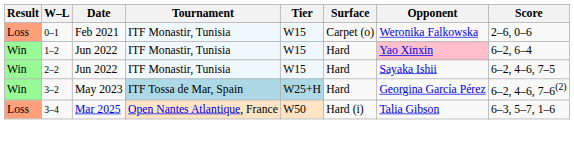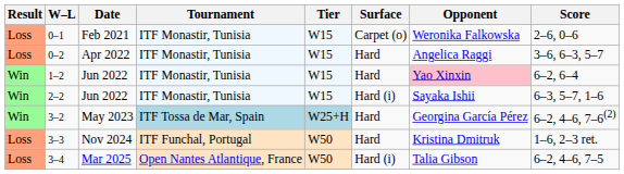 <table class="sortable wikitable">
 <tr>
 <th>Result</th>
 <th class="unsortable">W–L</th>
 <th>Date</th>
 <th>Tournament</th>
 <th>Tier</th>
 <th>Surface</th>
 <th>Opponent</th>
 <th class="unsortable">Score</th>
 </tr>
 <tr>
 <td style="background:#ffa07a;">Loss</td>
 <td><small>0–1</small></td>
 <td>Feb 2021</td>
 <td style="background:#f0f8ff;">ITF Monastir, Tunisia</td>
 <td style="background:#f0f8ff;">W15</td>
 <td>Carpet (o)</td>
 <td> <a href='#'>Weronika Falkowska</a></td>
 <td>2–6, 0–6</td>
 </tr>
 <tr>
+<td style="background:#ffa07a;">Loss</td>
+<td><small>0–2</small></td>
+<td>Apr 2022</td>
+<td style="background:#f0f8ff;">ITF Monastir, Tunisia</td>
+<td style="background:#f0f8ff;">W15</td>
+<td>Hard</td>
+<td> <a href='#'>Angelica Raggi</a></td>
+<td>3–6, 6–3, 5–7</td>
+</tr>
+<tr>
 <td style="background:#98fb98;">Win</td>
 <td><small>1–2</small></td>
 <td>Jun 2022</td>
 <td style="background:#f0f8ff;">ITF Monastir, Tunisia</td>
 <td style="background:#f0f8ff;">W15</td>
 <td>Hard</td>
 <td style="background: pink;"> <a href='#'>Yao Xinxin</a></td>
 <td>6–2, 6–4</td>
 </tr>
 <tr>
 <td style="background:#98fb98;">Win</td>
 <td><small>2–2</small></td>
 <td>Jun 2022</td>
 <td style="background:#f0f8ff;">ITF Monastir, Tunisia</td>
 <td style="background:#f0f8ff;">W15</td>
-<td>Hard</td>
+<td>Hard (i)</td>
 <td> <a href='#'>Sayaka Ishii</a></td>
-<td>6–2, 4–6, 7–5</td>
+<td>6–3, 5–7, 1–6</td>
 </tr>
 <tr>
 <td style="background:#98fb98;">Win</td>
 <td><small>3–2</small></td>
 <td>May 2023</td>
 <td style="background:lightblue">ITF Tossa de Mar, Spain</td>
 <td style="background:lightblue">W25+H</td>
 <td>Hard</td>
 <td> <a href='#'>Georgina García Pérez</a></td>
 <td>6–2, 4–6, 7–6<sup>(2)</sup></td>
 </tr>
 <tr>
 <td style="background:#ffa07a;">Loss</td>
+<td><small>3–3</small></td>
+<td>Nov 2024</td>
+<td style="background:#ffe4c4;">ITF Funchal, Portugal</td>
+<td style="background:#ffe4c4;">W50</td>
+<td>Hard</td>
+<td> <a href='#'>Kristina Dmitruk</a></td>
+<td>1–6, 2–3 ret.</td>
+</tr>
+<tr>
+<td style="background:#ffa07a;">Loss</td>
 <td><small>3–4</small></td>
 <td><a href='#'>Mar 2025</a></td>
 <td style="background:#ffe4c4;"><a href='#'>Open Nantes Atlantique</a>, France</td>
 <td style="background:#ffe4c4;">W50</td>
 <td>Hard (i)</td>
 <td> <a href='#'>Talia Gibson</a></td>
-<td>6–3, 5–7, 1–6</td>
+<td>6–2, 4–6, 7–5</td>
 </tr>
 </table>
